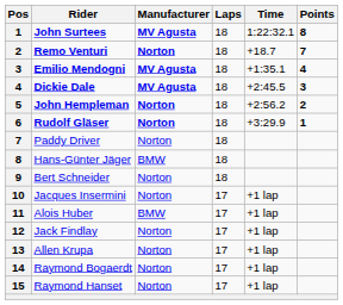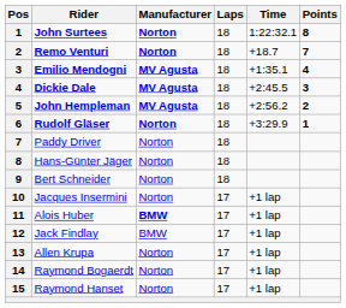 <table class="wikitable" style="font-size: 95%;">
 <tr>
 <th>Pos</th>
 <th>Rider</th>
 <th>Manufacturer</th>
 <th>Laps</th>
 <th>Time</th>
 <th>Points</th>
 </tr>
 <tr>
 <th>1</th>
 <td> <strong><a href='#'>John Surtees</a></strong></td>
-<td><strong><a href='#'>MV Agusta</a></strong></td>
+<td><strong><a href='#'>Norton</a></strong></td>
 <td>18</td>
 <td>1:22:32.1</td>
 <td><strong>8</strong></td>
 </tr>
 <tr>
 <th>2</th>
 <td> <strong><a href='#'>Remo Venturi</a></strong></td>
 <td><strong><a href='#'>Norton</a></strong></td>
 <td>18</td>
 <td>+18.7</td>
 <td><strong>7</strong></td>
 </tr>
 <tr>
 <th>3</th>
 <td> <strong><a href='#'>Emilio Mendogni</a></strong></td>
 <td><strong><a href='#'>MV Agusta</a></strong></td>
 <td>18</td>
 <td>+1:35.1</td>
 <td><strong>4</strong></td>
 </tr>
 <tr>
 <th>4</th>
 <td> <strong><a href='#'>Dickie Dale</a></strong></td>
 <td><strong><a href='#'>MV Agusta</a></strong></td>
 <td>18</td>
 <td>+2:45.5</td>
 <td><strong>3</strong></td>
 </tr>
 <tr>
 <th>5</th>
 <td> <strong><a href='#'>John Hempleman</a></strong></td>
-<td><strong><a href='#'>Norton</a></strong></td>
+<td><strong><a href='#'>MV Agusta</a></strong></td>
 <td>18</td>
 <td>+2:56.2</td>
 <td><strong>2</strong></td>
 </tr>
 <tr>
 <th>6</th>
 <td> <strong><a href='#'>Rudolf Gläser</a></strong></td>
 <td><strong><a href='#'>Norton</a></strong></td>
 <td>18</td>
 <td>+3:29.9</td>
 <td><strong>1</strong></td>
 </tr>
 <tr>
 <th>7</th>
 <td> <a href='#'>Paddy Driver</a></td>
 <td><a href='#'>Norton</a></td>
 <td>18</td>
 <td></td>
 <td></td>
 </tr>
 <tr>
 <th>8</th>
 <td> <a href='#'>Hans-Günter Jäger</a></td>
-<td><a href='#'>BMW</a></td>
+<td><a href='#'>Norton</a></td>
 <td>18</td>
 <td></td>
 <td></td>
 </tr>
 <tr>
 <th>9</th>
 <td> <a href='#'>Bert Schneider</a></td>
 <td><a href='#'>Norton</a></td>
 <td>18</td>
 <td></td>
 <td></td>
 </tr>
 <tr>
 <th>10</th>
 <td> <a href='#'>Jacques Insermini</a></td>
 <td><a href='#'>Norton</a></td>
 <td>17</td>
 <td>+1 lap</td>
 <td></td>
 </tr>
 <tr>
 <th>11</th>
 <td> <a href='#'>Alois Huber</a></td>
-<td><a href='#'>BMW</a></td>
+<td><strong><a href='#'>BMW</a></strong></td>
 <td>17</td>
 <td>+1 lap</td>
 <td></td>
 </tr>
 <tr>
 <th>12</th>
 <td> <a href='#'>Jack Findlay</a></td>
-<td><a href='#'>Norton</a></td>
+<td><a href='#'>BMW</a></td>
 <td>17</td>
 <td>+1 lap</td>
 <td></td>
 </tr>
 <tr>
 <th>13</th>
 <td> <a href='#'>Allen Krupa</a></td>
 <td><a href='#'>Norton</a></td>
 <td>17</td>
 <td>+1 lap</td>
 <td></td>
 </tr>
 <tr>
 <th>14</th>
 <td> <a href='#'>Raymond Bogaerdt</a></td>
 <td><a href='#'>Norton</a></td>
 <td>17</td>
 <td>+1 lap</td>
 <td></td>
 </tr>
 <tr>
 <th>15</th>
 <td> <a href='#'>Raymond Hanset</a></td>
 <td><a href='#'>Norton</a></td>
 <td>17</td>
 <td>+1 lap</td>
 <td></td>
 </tr>
 <tr>
 <th colspan=6></th>
 </tr>
 </table>
